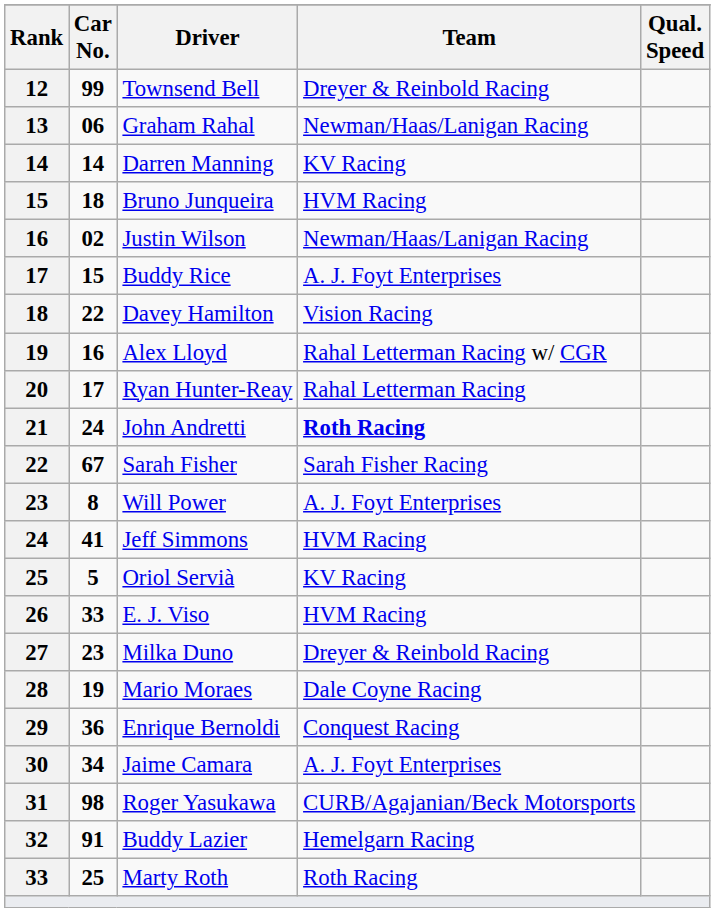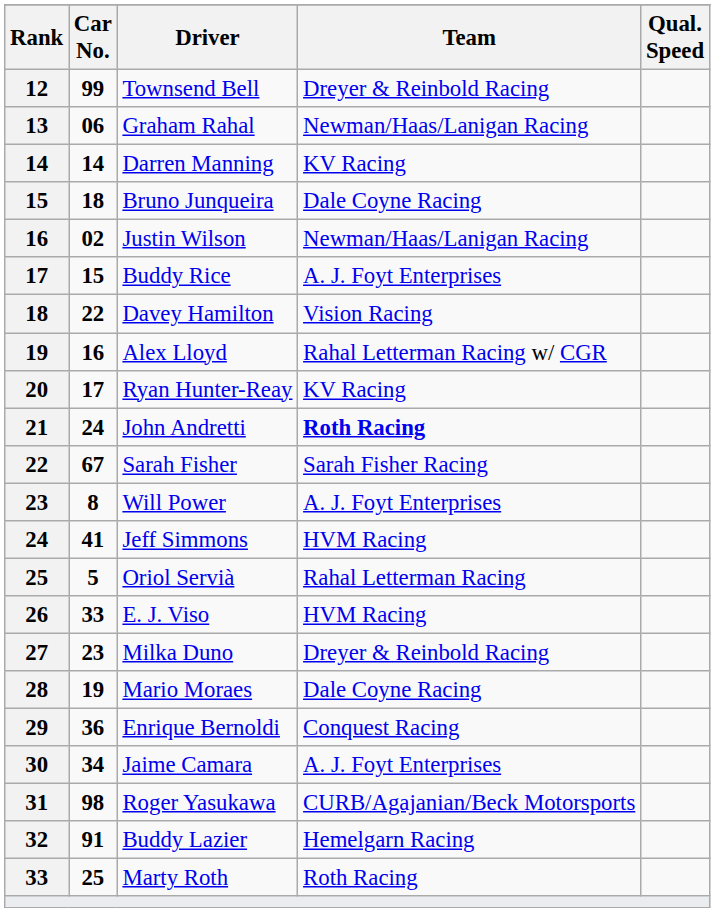 <table class="wikitable" style="font-size:95%;">
 <tr>
 </tr>
 <tr>
 <th>Rank</th>
 <th>Car<br>No.</th>
 <th>Driver</th>
 <th>Team</th>
 <th>Qual.<br>Speed</th>
 </tr>
 <tr>
 <th>12</th>
 <td style="text-align:center"><strong>99</strong></td>
 <td nowrap> <a href='#'>Townsend Bell</a></td>
 <td><a href='#'>Dreyer & Reinbold Racing</a></td>
 <td align=center></td>
 </tr>
 <tr>
 <th>13</th>
 <td style="text-align:center"><strong>06</strong></td>
 <td nowrap> <a href='#'>Graham Rahal</a></td>
 <td><a href='#'>Newman/Haas/Lanigan Racing</a></td>
 <td align=center></td>
 </tr>
 <tr>
 <th>14</th>
 <td style="text-align:center"><strong>14</strong></td>
 <td nowrap> <a href='#'>Darren Manning</a></td>
 <td><a href='#'>KV Racing</a></td>
 <td align=center></td>
 </tr>
 <tr>
 <th>15</th>
 <td style="text-align:center"><strong>18</strong></td>
 <td nowrap> <a href='#'>Bruno Junqueira</a></td>
-<td><a href='#'>HVM Racing</a></td>
+<td><a href='#'>Dale Coyne Racing</a></td>
 <td align=center></td>
 </tr>
 <tr>
 <th>16</th>
 <td style="text-align:center"><strong>02</strong></td>
 <td nowrap> <a href='#'>Justin Wilson</a></td>
 <td><a href='#'>Newman/Haas/Lanigan Racing</a></td>
 <td align=center></td>
 </tr>
 <tr>
 <th>17</th>
 <td style="text-align:center"><strong>15</strong></td>
 <td nowrap> <a href='#'>Buddy Rice</a></td>
 <td><a href='#'>A. J. Foyt Enterprises</a></td>
 <td align=center></td>
 </tr>
 <tr>
 <th>18</th>
 <td style="text-align:center"><strong>22</strong></td>
 <td nowrap> <a href='#'>Davey Hamilton</a></td>
 <td><a href='#'>Vision Racing</a></td>
 <td align=center></td>
 </tr>
 <tr>
 <th>19</th>
 <td style="text-align:center"><strong>16</strong></td>
 <td nowrap> <a href='#'>Alex Lloyd</a></td>
 <td><a href='#'>Rahal Letterman Racing</a> w/ <a href='#'>CGR</a></td>
 <td align=center></td>
 </tr>
 <tr>
 <th>20</th>
 <td style="text-align:center"><strong>17</strong></td>
 <td nowrap> <a href='#'>Ryan Hunter-Reay</a></td>
-<td><a href='#'>Rahal Letterman Racing</a></td>
+<td><a href='#'>KV Racing</a></td>
 <td align=center></td>
 </tr>
 <tr>
 <th>21</th>
 <td style="text-align:center"><strong>24</strong></td>
 <td> <a href='#'>John Andretti</a></td>
 <td><strong><a href='#'>Roth Racing</a></strong></td>
 <td align=center></td>
 </tr>
 <tr>
 <th>22</th>
 <td style="text-align:center"><strong>67</strong></td>
 <td nowrap> <a href='#'>Sarah Fisher</a></td>
 <td><a href='#'>Sarah Fisher Racing</a></td>
 <td align=center></td>
 </tr>
 <tr>
 <th>23</th>
 <td style="text-align:center"><strong>8</strong></td>
 <td nowrap> <a href='#'>Will Power</a></td>
 <td><a href='#'>A. J. Foyt Enterprises</a></td>
 <td align=center></td>
 </tr>
 <tr>
 <th>24</th>
 <td style="text-align:center"><strong>41</strong></td>
 <td nowrap> <a href='#'>Jeff Simmons</a></td>
 <td><a href='#'>HVM Racing</a></td>
 <td align=center></td>
 </tr>
 <tr>
 <th>25</th>
 <td style="text-align:center"><strong>5</strong></td>
 <td nowrap> <a href='#'>Oriol Servià</a></td>
-<td><a href='#'>KV Racing</a></td>
+<td><a href='#'>Rahal Letterman Racing</a></td>
 <td align=center></td>
 </tr>
 <tr>
 <th>26</th>
 <td style="text-align:center"><strong>33</strong></td>
 <td nowrap> <a href='#'>E. J. Viso</a></td>
 <td><a href='#'>HVM Racing</a></td>
 <td align=center></td>
 </tr>
 <tr>
 <th>27</th>
 <td style="text-align:center"><strong>23</strong></td>
 <td nowrap> <a href='#'>Milka Duno</a></td>
 <td><a href='#'>Dreyer & Reinbold Racing</a></td>
 <td align=center></td>
 </tr>
 <tr>
 <th>28</th>
 <td style="text-align:center"><strong>19</strong></td>
 <td nowrap> <a href='#'>Mario Moraes</a></td>
 <td><a href='#'>Dale Coyne Racing</a></td>
 <td align=center></td>
 </tr>
 <tr>
 <th>29</th>
 <td style="text-align:center"><strong>36</strong></td>
 <td nowrap> <a href='#'>Enrique Bernoldi</a></td>
 <td><a href='#'>Conquest Racing</a></td>
 <td align=center></td>
 </tr>
 <tr>
 <th>30</th>
 <td style="text-align:center"><strong>34</strong></td>
 <td nowrap> <a href='#'>Jaime Camara</a></td>
 <td><a href='#'>A. J. Foyt Enterprises</a></td>
 <td align=center></td>
 </tr>
 <tr>
 <th>31</th>
 <td style="text-align:center"><strong>98</strong></td>
 <td> <a href='#'>Roger Yasukawa</a></td>
 <td><a href='#'>CURB/Agajanian/Beck Motorsports</a></td>
 <td align=center></td>
 </tr>
 <tr>
 <th>32</th>
 <td style="text-align:center"><strong>91</strong></td>
 <td nowrap> <a href='#'>Buddy Lazier</a></td>
 <td><a href='#'>Hemelgarn Racing</a></td>
 <td align=center></td>
 </tr>
 <tr>
 <th>33</th>
 <td style="text-align:center"><strong>25</strong></td>
 <td nowrap> <a href='#'>Marty Roth</a></td>
 <td><a href='#'>Roth Racing</a></td>
 <td align=center></td>
 </tr>
 <tr>
 <td style="background-color:#EAECF0;text-align:center" colspan=5><strong></strong></td>
 </tr>
 </table>
